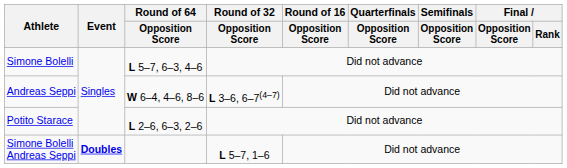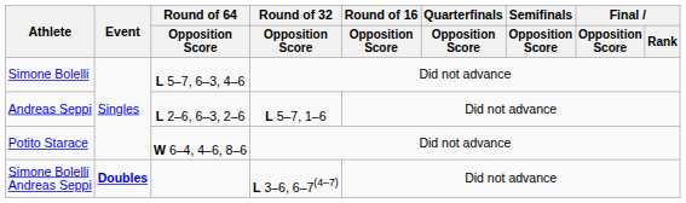 <table class=wikitable style="font-size:90%">
 <tr>
 <th rowspan="2">Athlete</th>
 <th rowspan="2">Event</th>
 <th>Round of 64</th>
 <th>Round of 32</th>
 <th>Round of 16</th>
 <th>Quarterfinals</th>
 <th>Semifinals</th>
 <th colspan=2>Final / </th>
 </tr>
 <tr style="font-size:95%">
 <th>Opposition<br>Score</th>
 <th>Opposition<br>Score</th>
 <th>Opposition<br>Score</th>
 <th>Opposition<br>Score</th>
 <th>Opposition<br>Score</th>
 <th>Opposition<br>Score</th>
 <th>Rank</th>
 </tr>
 <tr align=center>
 <td align=left><a href='#'>Simone Bolelli</a></td>
 <td align=left rowspan=3><a href='#'>Singles</a></td>
 <td><br><strong>L</strong> 5–7, 6–3, 4–6</td>
 <td colspan=6>Did not advance</td>
 </tr>
 <tr align=center>
 <td align=left><a href='#'>Andreas Seppi</a></td>
-<td><br><strong>W</strong> 6–4, 4–6, 8–6</td>
-<td><br><strong>L</strong> 3–6, 6–7<sup>(4–7)</sup></td>
+<td><br><strong>L</strong> 2–6, 6–3, 2–6</td>
+<td><br><strong>L</strong> 5–7, 1–6</td>
 <td colspan=5>Did not advance</td>
 </tr>
 <tr align=center>
 <td align=left><a href='#'>Potito Starace</a></td>
-<td><br><strong>L</strong> 2–6, 6–3, 2–6</td>
+<td><br><strong>W</strong> 6–4, 4–6, 8–6</td>
 <td colspan=6>Did not advance</td>
 </tr>
 <tr align=center>
 <td align=left><a href='#'>Simone Bolelli</a><br><a href='#'>Andreas Seppi</a></td>
 <td align=left><strong><a href='#'>Doubles</a></strong></td>
 <td></td>
-<td><br><strong>L</strong> 5–7, 1–6</td>
+<td><br><strong>L</strong> 3–6, 6–7<sup>(4–7)</sup></td>
 <td colspan=5>Did not advance</td>
 </tr>
 </table>
